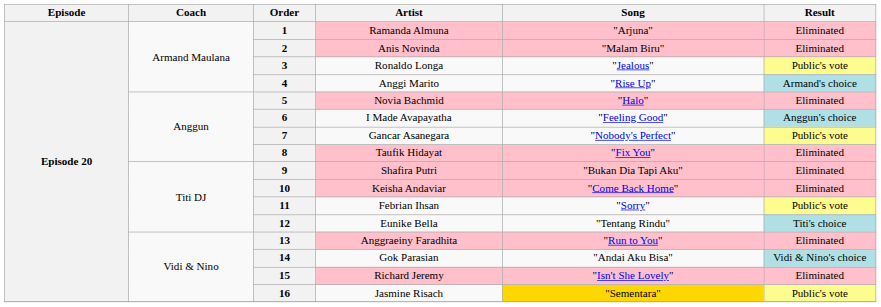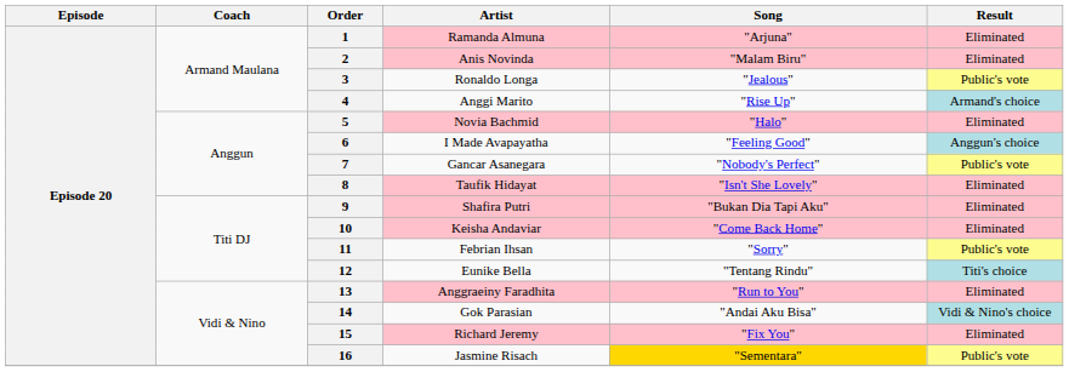 <table class="wikitable" style="text-align:center; width:100%;">
 <tr>
 <th style="width:10%;">Episode</th>
 <th style="width:10%;">Coach</th>
 <th style="width:05%;">Order</th>
 <th style="width:15%;">Artist</th>
 <th style="width:21%;">Song</th>
 <th style="width:9%;">Result</th>
 </tr>
 <tr>
 <th rowspan="16" scope="row">Episode 20<br><small></small></th>
 <td rowspan="4">Armand Maulana</td>
 <th>1</th>
 <td style="background:pink;">Ramanda Almuna</td>
 <td style="background:pink;">"Arjuna"</td>
 <td style="background:pink;">Eliminated</td>
 </tr>
 <tr>
 <th>2</th>
 <td style="background:pink;">Anis Novinda</td>
 <td style="background:pink;">"Malam Biru"</td>
 <td style="background:pink;">Eliminated</td>
 </tr>
 <tr>
 <th>3</th>
 <td>Ronaldo Longa</td>
 <td>"<a href='#'>Jealous</a>"</td>
 <td style="background:#fdfc8f;">Public's vote</td>
 </tr>
 <tr>
 <th>4</th>
 <td>Anggi Marito</td>
 <td>"<a href='#'>Rise Up</a>"</td>
 <td style="background:#b0e0e6;">Armand's choice</td>
 </tr>
 <tr>
 <td rowspan="4">Anggun</td>
 <th>5</th>
 <td style="background:pink;">Novia Bachmid</td>
 <td style="background:pink;">"<a href='#'>Halo</a>"</td>
 <td style="background:pink;">Eliminated</td>
 </tr>
 <tr>
 <th>6</th>
 <td>I Made Avapayatha</td>
 <td>"<a href='#'>Feeling Good</a>"</td>
 <td style="background:#b0e0e6;">Anggun's choice</td>
 </tr>
 <tr>
 <th>7</th>
 <td>Gancar Asanegara</td>
 <td>"<a href='#'>Nobody's Perfect</a>"</td>
 <td style="background:#fdfc8f;">Public's vote</td>
 </tr>
 <tr>
 <th>8</th>
 <td style="background:pink;">Taufik Hidayat</td>
-<td style="background:pink;">"<a href='#'>Fix You</a>"</td>
+<td style="background:pink;">"<a href='#'>Isn't She Lovely</a>"</td>
 <td style="background:pink;">Eliminated</td>
 </tr>
 <tr>
 <td rowspan="4">Titi DJ</td>
 <th>9</th>
 <td style="background:pink;">Shafira Putri</td>
 <td style="background:pink;">"Bukan Dia Tapi Aku"</td>
 <td style="background:pink;">Eliminated</td>
 </tr>
 <tr>
 <th>10</th>
 <td style="background:pink;">Keisha Andaviar</td>
 <td style="background:pink;">"<a href='#'>Come Back Home</a>"</td>
 <td style="background:pink;">Eliminated</td>
 </tr>
 <tr>
 <th>11</th>
 <td>Febrian Ihsan</td>
 <td>"<a href='#'>Sorry</a>"</td>
 <td style="background:#fdfc8f;">Public's vote</td>
 </tr>
 <tr>
 <th>12</th>
 <td>Eunike Bella</td>
 <td>"Tentang Rindu"</td>
 <td style="background:#b0e0e6;">Titi's choice</td>
 </tr>
 <tr>
 <td rowspan="4">Vidi & Nino</td>
 <th>13</th>
 <td style="background:pink;">Anggraeiny Faradhita</td>
 <td style="background:pink;">"<a href='#'>Run to You</a>"</td>
 <td style="background:pink;">Eliminated</td>
 </tr>
 <tr>
 <th>14</th>
 <td>Gok Parasian</td>
 <td>"Andai Aku Bisa"</td>
 <td style="background:#b0e0e6;">Vidi & Nino's choice</td>
 </tr>
 <tr>
 <th>15</th>
 <td style="background:pink;">Richard Jeremy</td>
-<td style="background:pink;">"<a href='#'>Isn't She Lovely</a>"</td>
+<td style="background:pink;">"<a href='#'>Fix You</a>"</td>
 <td style="background:pink;">Eliminated</td>
 </tr>
 <tr>
 <th>16</th>
 <td>Jasmine Risach</td>
 <td style="background: gold;">"Sementara"</td>
 <td style="background:#fdfc8f;">Public's vote</td>
 </tr>
 <tr>
 </tr>
 </table>
